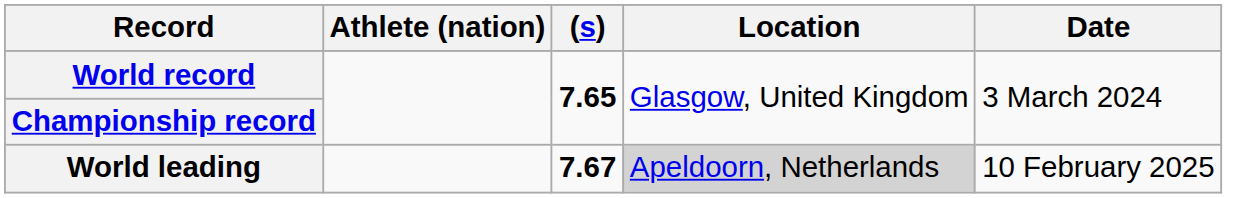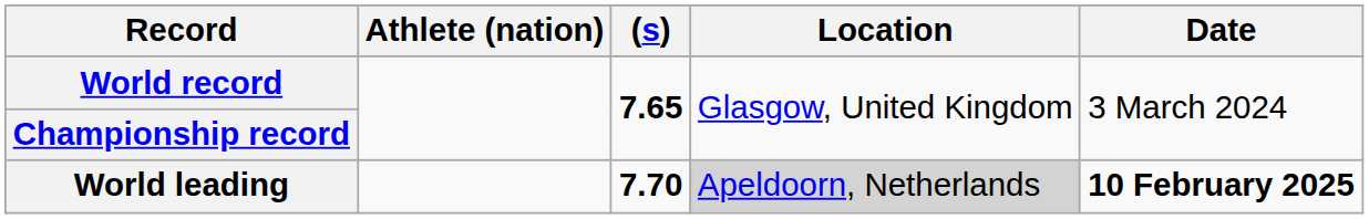 <table class="wikitable">
 <tr>
 <th scope="col">Record</th>
 <th scope="col">Athlete (nation)</th>
 <th scope="col"> (<a href='#'>s</a>)</th>
 <th scope="col">Location</th>
 <th scope="col">Date</th>
 </tr>
 <tr>
 <th scope="row"><a href='#'>World record</a></th>
 <td rowspan="2"></td>
 <td rowspan="2" align="center"><strong>7.65</strong></td>
 <td rowspan="2"><a href='#'>Glasgow</a>, United Kingdom</td>
 <td rowspan="2">3 March 2024</td>
 </tr>
 <tr>
 <th scope="row"><a href='#'>Championship record</a></th>
 </tr>
 <tr>
 <th scope="row">World leading</th>
 <td></td>
-<td align="center"><strong>7.67</strong></td>
+<td align="center"><strong>7.70</strong></td>
 <td style="background: lightgrey;"><a href='#'>Apeldoorn</a>, Netherlands</td>
-<td>10 February 2025</td>
+<td><strong>10 February 2025</strong></td>
 </tr>
 </table>
